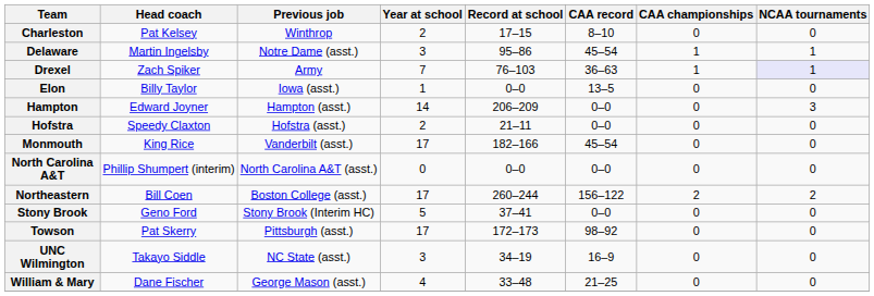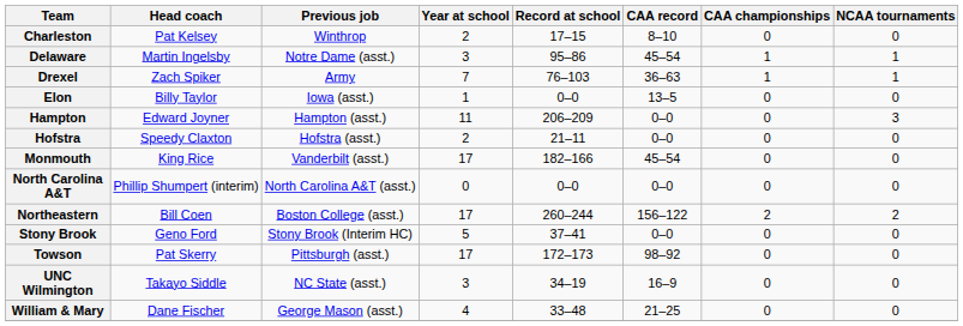 <table class="wikitable sortable" style="text-align: center;font-size:90%;">
 <tr>
 <th width="110">Team</th>
 <th>Head coach</th>
 <th>Previous job</th>
 <th>Year at school</th>
 <th>Record at school</th>
 <th>CAA record</th>
 <th>CAA championships</th>
 <th>NCAA tournaments</th>
 </tr>
 <tr>
 <th style=>Charleston</th>
 <td><a href='#'>Pat Kelsey</a></td>
 <td><a href='#'>Winthrop</a></td>
 <td>2</td>
 <td>17–15</td>
 <td>8–10</td>
 <td>0</td>
 <td>0</td>
 </tr>
 <tr>
 <th style=>Delaware</th>
 <td><a href='#'>Martin Ingelsby</a></td>
 <td><a href='#'>Notre Dame</a> (asst.)</td>
 <td>3</td>
 <td>95–86</td>
 <td>45–54</td>
 <td>1</td>
 <td>1</td>
 </tr>
 <tr>
 <th style=>Drexel</th>
 <td><a href='#'>Zach Spiker</a></td>
 <td><a href='#'>Army</a></td>
 <td>7</td>
 <td>76–103</td>
 <td>36–63</td>
 <td>1</td>
-<td style="background: lavender;">1</td>
+<td>1</td>
 </tr>
 <tr>
 <th style=>Elon</th>
 <td><a href='#'>Billy Taylor</a></td>
 <td><a href='#'>Iowa</a> (asst.)</td>
 <td>1</td>
 <td>0–0</td>
 <td>13–5</td>
 <td>0</td>
 <td>0</td>
 </tr>
 <tr>
 <th style=>Hampton</th>
 <td><a href='#'>Edward Joyner</a></td>
 <td><a href='#'>Hampton</a> (asst.)</td>
-<td>14</td>
+<td>11</td>
 <td>206–209</td>
 <td>0–0</td>
 <td>0</td>
 <td>3</td>
 </tr>
 <tr>
 <th style=>Hofstra</th>
 <td><a href='#'>Speedy Claxton</a></td>
 <td><a href='#'>Hofstra</a> (asst.)</td>
 <td>2</td>
 <td>21–11</td>
 <td>0–0</td>
 <td>0</td>
 <td>0</td>
 </tr>
 <tr>
 <th style=>Monmouth</th>
 <td><a href='#'>King Rice</a></td>
 <td><a href='#'>Vanderbilt</a> (asst.)</td>
 <td>17</td>
 <td>182–166</td>
 <td>45–54</td>
 <td>0</td>
 <td>0</td>
 </tr>
 <tr>
 <th style=>North Carolina A&T</th>
 <td><a href='#'>Phillip Shumpert</a> (interim)</td>
 <td><a href='#'>North Carolina A&T</a> (asst.)</td>
 <td>0</td>
 <td>0–0</td>
 <td>0–0</td>
 <td>0</td>
 <td>0</td>
 </tr>
 <tr>
 <th style=>Northeastern</th>
 <td><a href='#'>Bill Coen</a></td>
 <td><a href='#'>Boston College</a> (asst.)</td>
 <td>17</td>
 <td>260–244</td>
 <td>156–122</td>
 <td>2</td>
 <td>2</td>
 </tr>
 <tr>
 <th style=>Stony Brook</th>
 <td><a href='#'>Geno Ford</a></td>
 <td><a href='#'>Stony Brook</a> (Interim HC)</td>
 <td>5</td>
 <td>37–41</td>
 <td>0–0</td>
 <td>0</td>
 <td>0</td>
 </tr>
 <tr>
 <th style=>Towson</th>
 <td><a href='#'>Pat Skerry</a></td>
 <td><a href='#'>Pittsburgh</a> (asst.)</td>
 <td>17</td>
 <td>172–173</td>
 <td>98–92</td>
 <td>0</td>
 <td>0</td>
 </tr>
 <tr>
 <th style=>UNC Wilmington</th>
 <td><a href='#'>Takayo Siddle</a></td>
 <td><a href='#'>NC State</a> (asst.)</td>
 <td>3</td>
 <td>34–19</td>
 <td>16–9</td>
 <td>0</td>
 <td>0</td>
 </tr>
 <tr>
 <th style=>William & Mary</th>
 <td><a href='#'>Dane Fischer</a></td>
 <td><a href='#'>George Mason</a> (asst.)</td>
 <td>4</td>
 <td>33–48</td>
 <td>21–25</td>
 <td>0</td>
 <td>0</td>
 </tr>
 <tr>
 </tr>
 </table>
